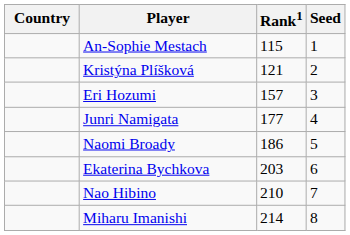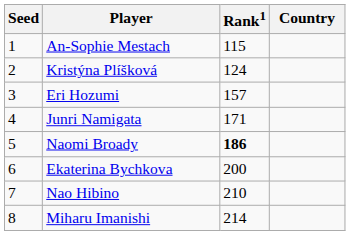 <table class="sortable wikitable">
 <tr>
-<th width="70">Country</th>
+<th>Seed</th>
 <th width="175">Player</th>
 <th>Rank<sup>1</sup></th>
-<th>Seed</th>
+<th width="70">Country</th>
 </tr>
 <tr>
-<td></td>
+<td>1</td>
 <td><a href='#'>An-Sophie Mestach</a></td>
 <td>115</td>
-<td>1</td>
+<td></td>
 </tr>
 <tr>
+<td>2</td>
+<td><a href='#'>Kristýna Plíšková</a></td>
+<td>124</td>
 <td></td>
-<td><a href='#'>Kristýna Plíšková</a></td>
-<td>121</td>
-<td>2</td>
 </tr>
 <tr>
-<td></td>
+<td>3</td>
 <td><a href='#'>Eri Hozumi</a></td>
 <td>157</td>
-<td>3</td>
+<td></td>
 </tr>
 <tr>
+<td>4</td>
+<td><a href='#'>Junri Namigata</a></td>
+<td>171</td>
 <td></td>
-<td><a href='#'>Junri Namigata</a></td>
-<td>177</td>
-<td>4</td>
 </tr>
 <tr>
+<td>5</td>
+<td><a href='#'>Naomi Broady</a></td>
+<td><strong>186</strong></td>
 <td></td>
-<td><a href='#'>Naomi Broady</a></td>
-<td>186</td>
-<td>5</td>
 </tr>
 <tr>
+<td>6</td>
+<td><a href='#'>Ekaterina Bychkova</a></td>
+<td>200</td>
 <td></td>
-<td><a href='#'>Ekaterina Bychkova</a></td>
-<td>203</td>
-<td>6</td>
 </tr>
 <tr>
-<td></td>
+<td>7</td>
 <td><a href='#'>Nao Hibino</a></td>
 <td>210</td>
-<td>7</td>
+<td></td>
 </tr>
 <tr>
-<td></td>
+<td>8</td>
 <td><a href='#'>Miharu Imanishi</a></td>
 <td>214</td>
-<td>8</td>
+<td></td>
 </tr>
 </table>
